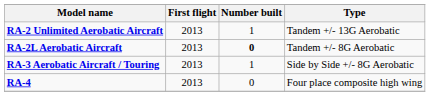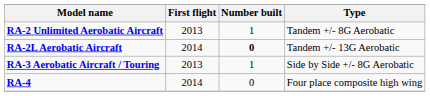 <table class="wikitable" align=center style="font-size:90%;">
 <tr>
 </tr>
 <tr style="background:#efefef;">
 <th>Model name</th>
 <th>First flight</th>
 <th>Number built</th>
 <th>Type</th>
 </tr>
 <tr>
 <td align=left><strong><a href='#'>RA-2 Unlimited Aerobatic Aircraft</a></strong></td>
 <td align=center>2013</td>
 <td align=center>1</td>
-<td align=left>Tandem +/- 13G Aerobatic</td>
+<td align=left>Tandem +/- 8G Aerobatic</td>
 </tr>
 <tr>
 <td align=left><strong><a href='#'>RA-2L Aerobatic Aircraft</a></strong></td>
-<td align=center>2013</td>
+<td align=center>2014</td>
 <td align=center><strong>0</strong></td>
-<td align=left>Tandem +/- 8G Aerobatic</td>
+<td align=left>Tandem +/- 13G Aerobatic</td>
 </tr>
 <tr>
 <td align=left><strong><a href='#'>RA-3 Aerobatic Aircraft / Touring</a></strong></td>
 <td align=center>2013</td>
 <td align=center>1</td>
 <td align=left>Side by Side +/- 8G  Aerobatic</td>
 </tr>
 <tr>
 <td align=left><strong><a href='#'>RA-4</a></strong></td>
-<td align=center>2013</td>
+<td align=center>2014</td>
 <td align=center>0</td>
 <td align=left>Four place composite high wing</td>
 </tr>
 <tr>
 </tr>
 </table>
